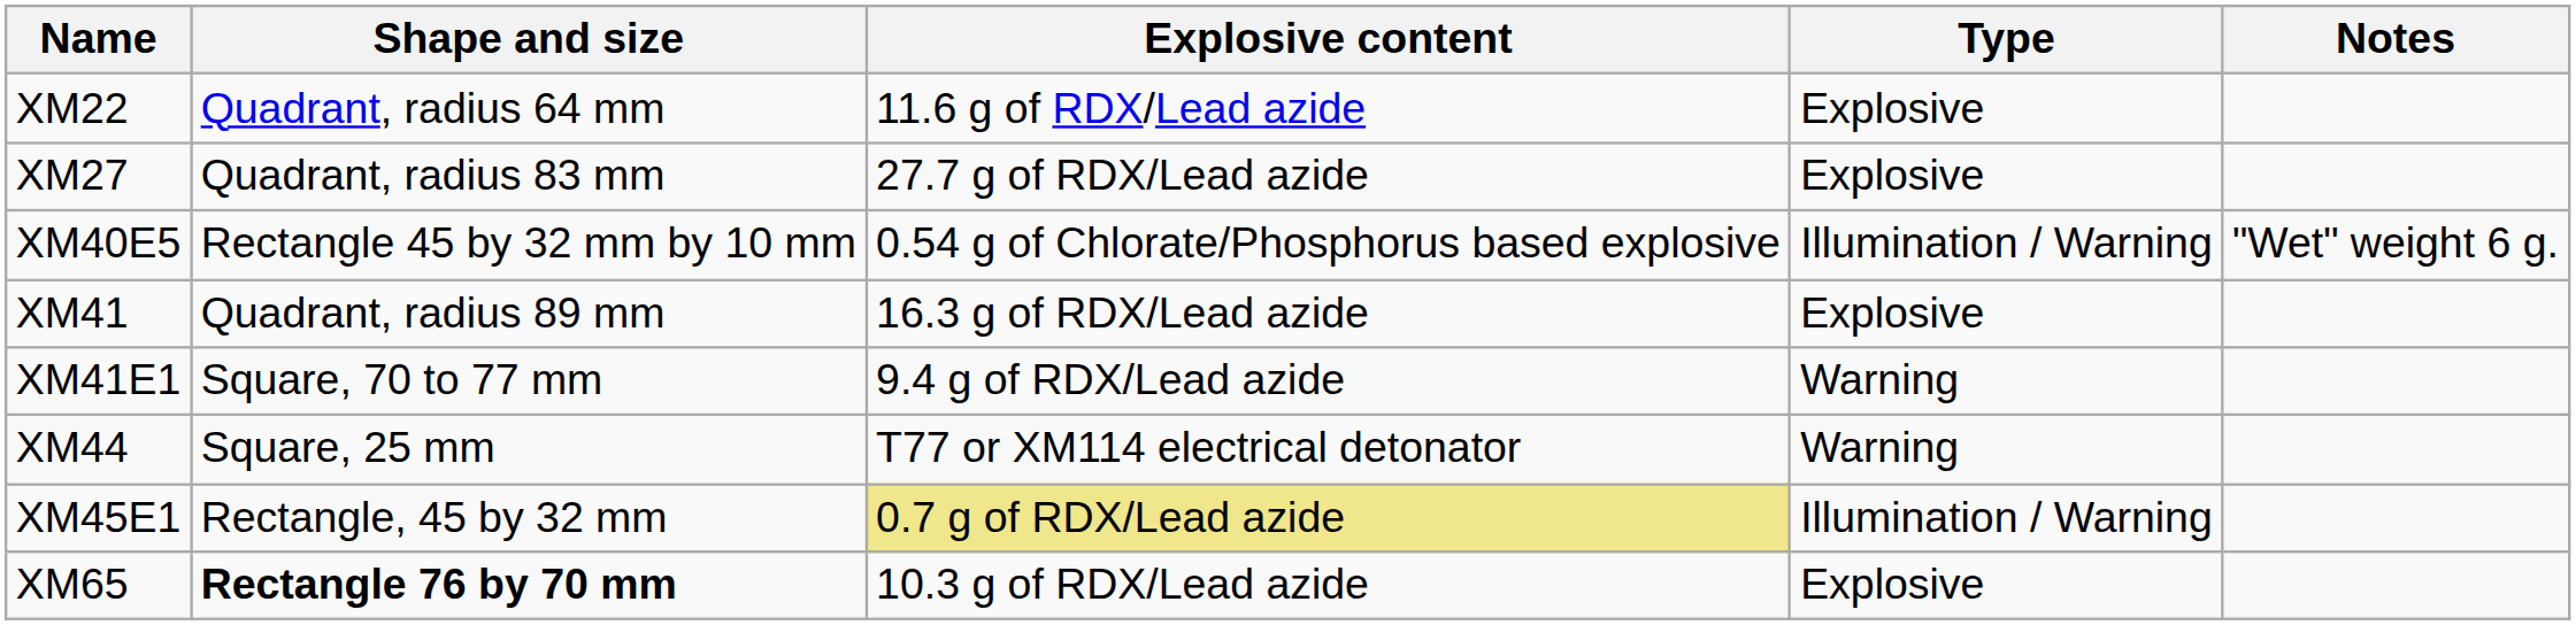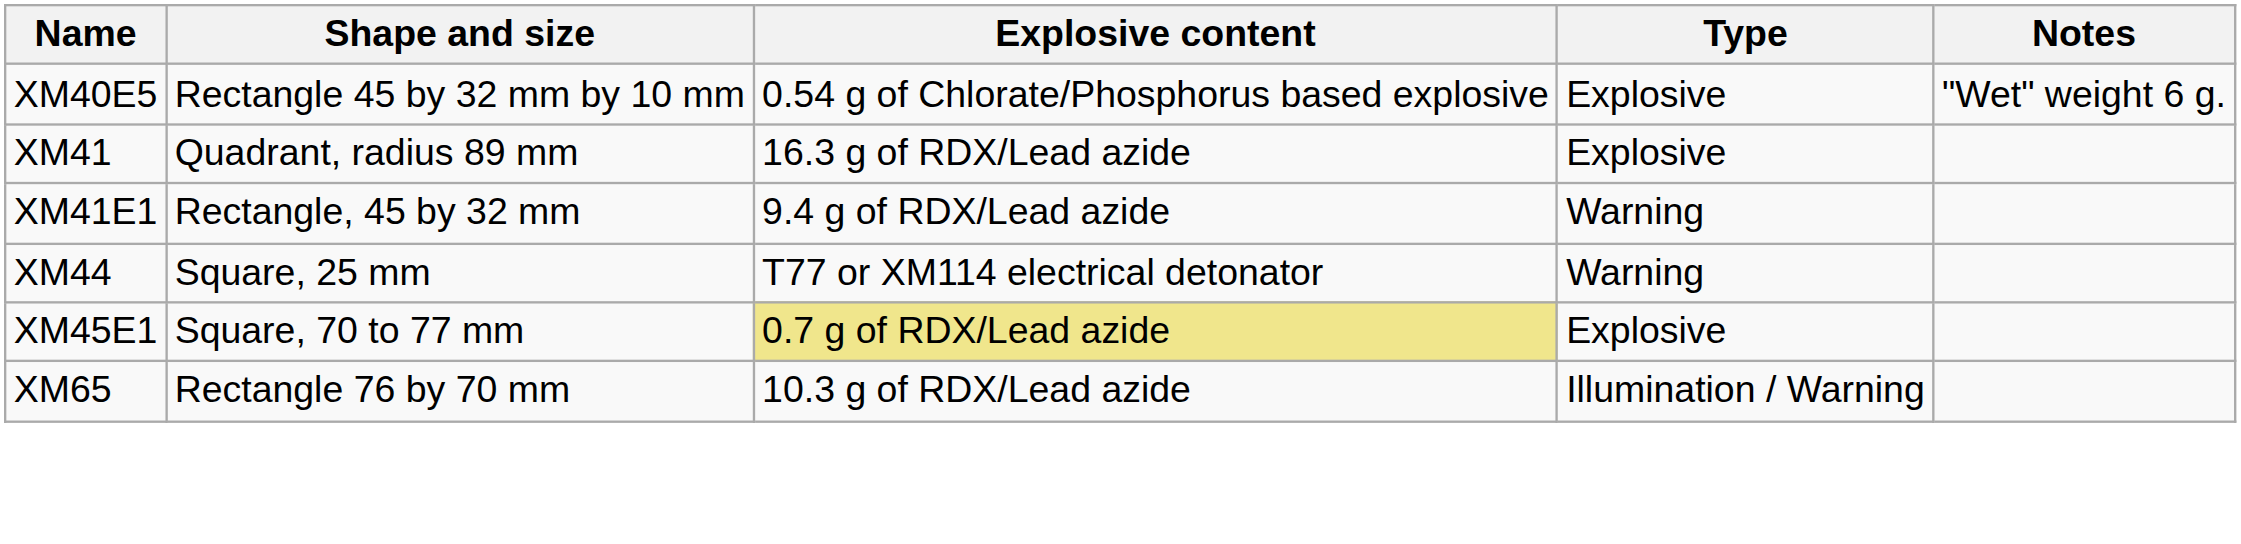 <table class=wikitable>
 <tr>
 <th>Name</th>
 <th>Shape and size</th>
 <th>Explosive content</th>
 <th>Type</th>
 <th>Notes</th>
 </tr>
 <tr>
-<td>XM22</td>
-<td><a href='#'>Quadrant</a>, radius 64 mm</td>
-<td>11.6 g of <a href='#'>RDX</a>/<a href='#'>Lead azide</a></td>
-<td>Explosive</td>
-<td></td>
-</tr>
-<tr>
-<td>XM27</td>
-<td>Quadrant, radius 83 mm</td>
-<td>27.7 g of RDX/Lead azide</td>
-<td>Explosive</td>
-<td></td>
-</tr>
-<tr>
 <td>XM40E5</td>
 <td>Rectangle 45 by 32 mm by 10 mm</td>
 <td>0.54 g of Chlorate/Phosphorus based explosive</td>
-<td>Illumination / Warning</td>
+<td>Explosive</td>
 <td>"Wet" weight 6 g.</td>
 </tr>
 <tr>
 <td>XM41</td>
 <td>Quadrant, radius 89 mm</td>
 <td>16.3 g of RDX/Lead azide</td>
 <td>Explosive</td>
 <td></td>
 </tr>
 <tr>
 <td>XM41E1</td>
-<td>Square, 70 to 77 mm</td>
+<td>Rectangle, 45 by 32 mm</td>
 <td>9.4 g of RDX/Lead azide</td>
 <td>Warning</td>
 <td></td>
 </tr>
 <tr>
 <td>XM44</td>
 <td>Square, 25 mm</td>
 <td>T77 or XM114 electrical detonator</td>
 <td>Warning</td>
 <td></td>
 </tr>
 <tr>
 <td>XM45E1</td>
-<td>Rectangle, 45 by 32 mm</td>
+<td>Square, 70 to 77 mm</td>
 <td style="background: khaki;">0.7 g of RDX/Lead azide</td>
-<td>Illumination / Warning</td>
+<td>Explosive</td>
 <td></td>
 </tr>
 <tr>
 <td>XM65</td>
-<td><strong>Rectangle 76 by 70 mm</strong></td>
+<td>Rectangle 76 by 70 mm</td>
 <td>10.3 g of RDX/Lead azide</td>
-<td>Explosive</td>
+<td>Illumination / Warning</td>
 <td></td>
 </tr>
 </table>
